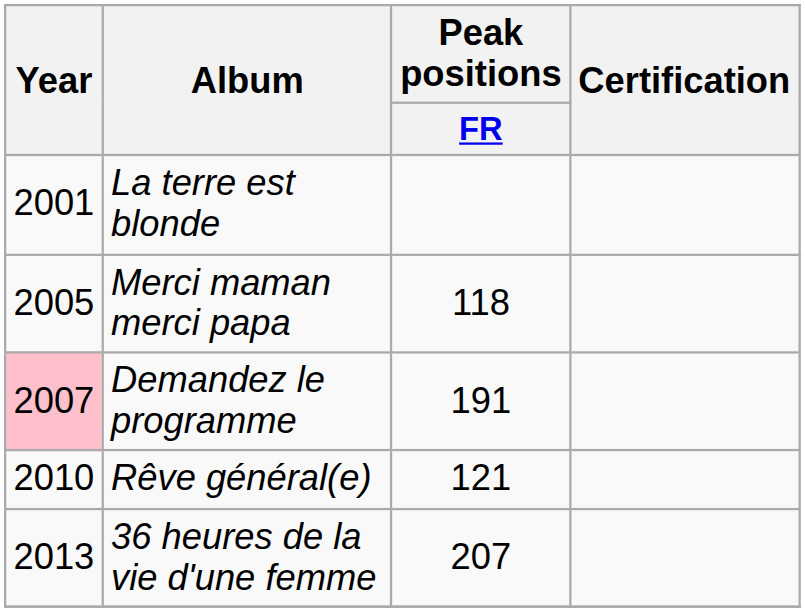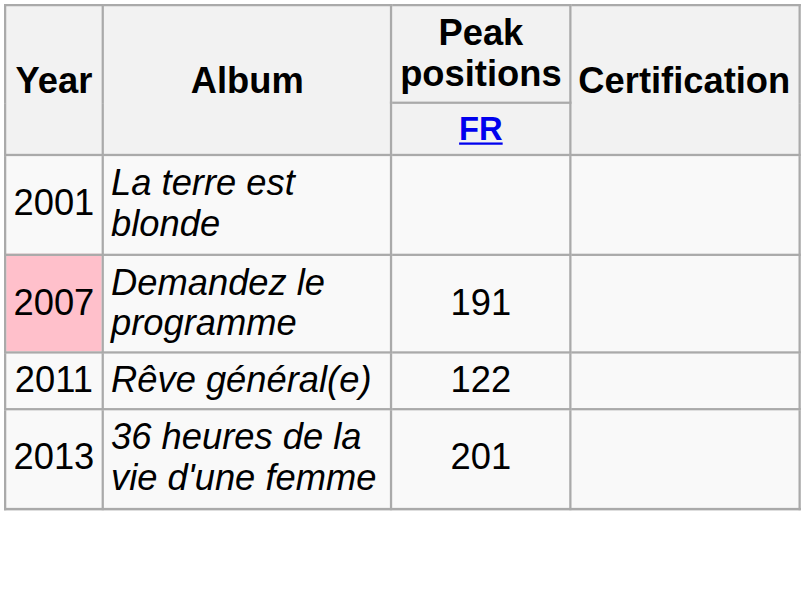 <table class="wikitable">
 <tr>
 <th align="center" rowspan="2" width="10">Year</th>
 <th align="center" rowspan="2" width="120">Album</th>
 <th align="center" colspan="1" width="20">Peak positions</th>
 <th align="center" rowspan="2" width="70">Certification</th>
 </tr>
 <tr>
 <th scope="col" style="width:3em;font-size:90%;"><a href='#'>FR</a><br></th>
 </tr>
 <tr>
 <td style="text-align:center;">2001</td>
 <td><em>La terre est blonde</em></td>
 <td style="text-align:center;"></td>
 <td style="text-align:center;"></td>
 </tr>
 <tr>
-<td style="text-align:center;">2005</td>
-<td><em>Merci maman merci papa</em></td>
-<td style="text-align:center;">118</td>
-<td style="text-align:center;"></td>
-</tr>
-<tr>
 <td style="background: pink; text-align:center;">2007</td>
 <td><em>Demandez le programme</em></td>
 <td style="text-align:center;">191</td>
 <td style="text-align:center;"></td>
 </tr>
 <tr>
-<td style="text-align:center;">2010</td>
+<td style="text-align:center;">2011</td>
 <td><em>Rêve général(e)</em></td>
-<td style="text-align:center;">121</td>
+<td style="text-align:center;">122</td>
 <td style="text-align:center;"></td>
 </tr>
 <tr>
 <td style="text-align:center;">2013</td>
 <td><em>36 heures de la vie d'une femme</em></td>
-<td style="text-align:center;">207</td>
+<td style="text-align:center;">201</td>
 <td style="text-align:center;"></td>
 </tr>
 <tr>
 </tr>
 </table>
